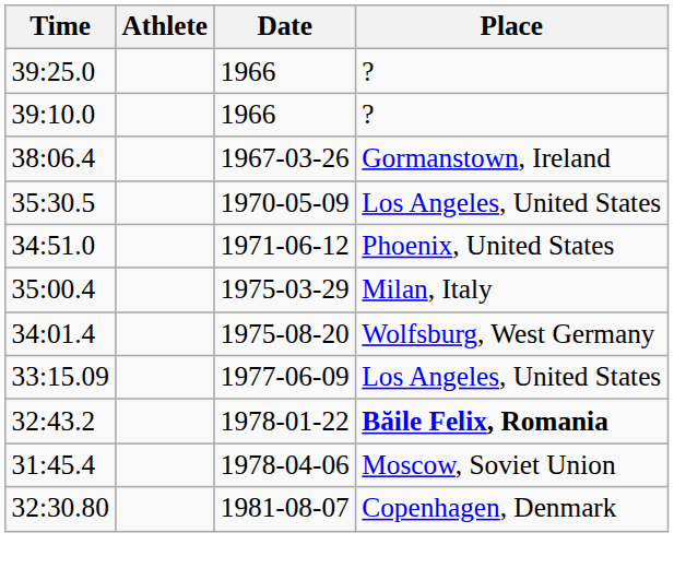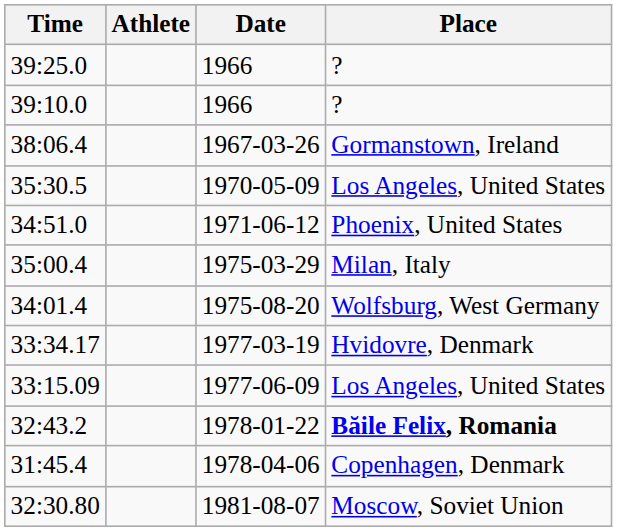 <table class="wikitable sortable">
 <tr>
 <th>Time</th>
 <th>Athlete</th>
 <th>Date</th>
 <th>Place</th>
 </tr>
 <tr>
 <td>39:25.0</td>
 <td></td>
 <td>1966</td>
 <td>?</td>
 </tr>
 <tr>
 <td>39:10.0</td>
 <td></td>
 <td>1966</td>
 <td>?</td>
 </tr>
 <tr>
 <td>38:06.4</td>
 <td></td>
 <td>1967-03-26</td>
 <td><a href='#'>Gormanstown</a>, Ireland</td>
 </tr>
 <tr>
 <td>35:30.5</td>
 <td></td>
 <td>1970-05-09</td>
 <td><a href='#'>Los Angeles</a>, United States</td>
 </tr>
 <tr>
 <td>34:51.0</td>
 <td></td>
 <td>1971-06-12</td>
 <td><a href='#'>Phoenix</a>, United States</td>
 </tr>
 <tr>
 <td>35:00.4</td>
 <td></td>
 <td>1975-03-29</td>
 <td><a href='#'>Milan</a>, Italy</td>
 </tr>
 <tr>
 <td>34:01.4</td>
 <td></td>
 <td>1975-08-20</td>
 <td><a href='#'>Wolfsburg</a>, West Germany</td>
 </tr>
 <tr>
+<td>33:34.17 </td>
+<td></td>
+<td>1977-03-19</td>
+<td><a href='#'>Hvidovre</a>, Denmark</td>
+</tr>
+<tr>
 <td>33:15.09</td>
 <td></td>
 <td>1977-06-09</td>
 <td><a href='#'>Los Angeles</a>, United States</td>
 </tr>
 <tr>
 <td>32:43.2</td>
 <td></td>
 <td>1978-01-22</td>
 <td><strong><a href='#'>Băile Felix</a>, Romania</strong></td>
 </tr>
 <tr>
 <td>31:45.4 </td>
 <td></td>
 <td>1978-04-06</td>
-<td><a href='#'>Moscow</a>, Soviet Union</td>
+<td><a href='#'>Copenhagen</a>, Denmark</td>
 </tr>
 <tr>
 <td>32:30.80</td>
 <td></td>
 <td>1981-08-07</td>
-<td><a href='#'>Copenhagen</a>, Denmark</td>
+<td><a href='#'>Moscow</a>, Soviet Union</td>
 </tr>
 </table>
